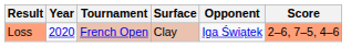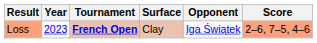 <table class="sortable wikitable">
 <tr>
 <th>Result</th>
 <th>Year</th>
 <th>Tournament</th>
 <th>Surface</th>
 <th>Opponent</th>
 <th class=unsortable>Score</th>
 </tr>
 <tr>
 <td bgcolor=ffa07a>Loss</td>
-<td><a href='#'>2020</a></td>
-<td style=background:#ebc2af><a href='#'>French Open</a></td>
+<td><a href='#'>2023</a></td>
+<td style=background:#ebc2af><strong><a href='#'>French Open</a></strong></td>
 <td style=background:#ebc2af>Clay</td>
 <td> <a href='#'>Iga Świątek</a></td>
 <td style="background: lightsalmon;">2–6, 7–5, 4–6</td>
 </tr>
 </table>
